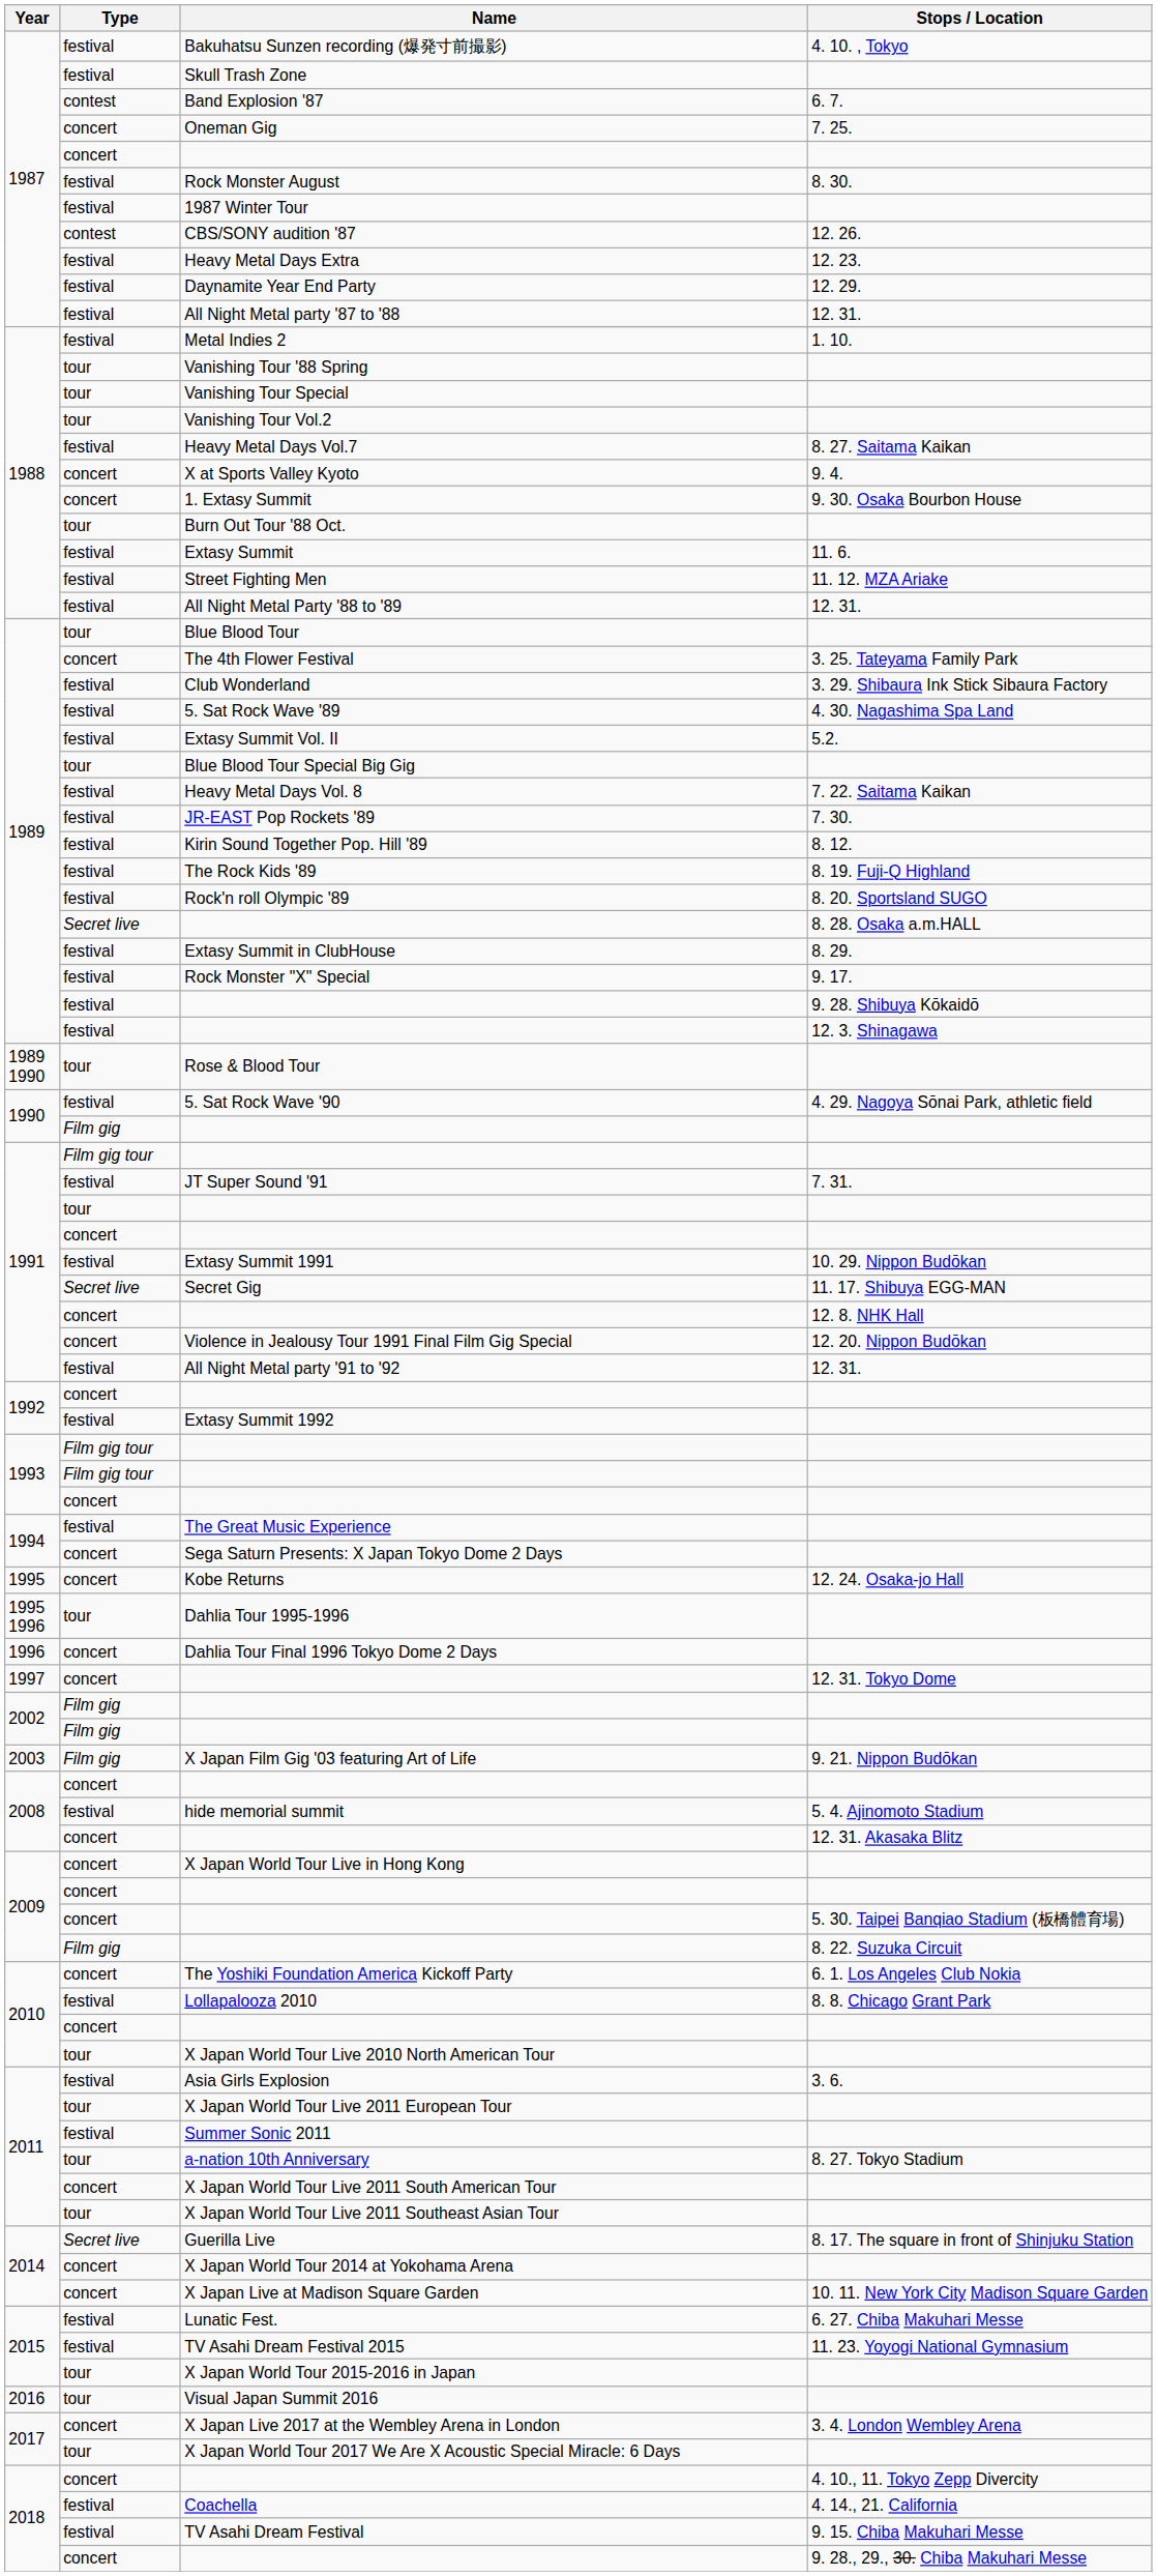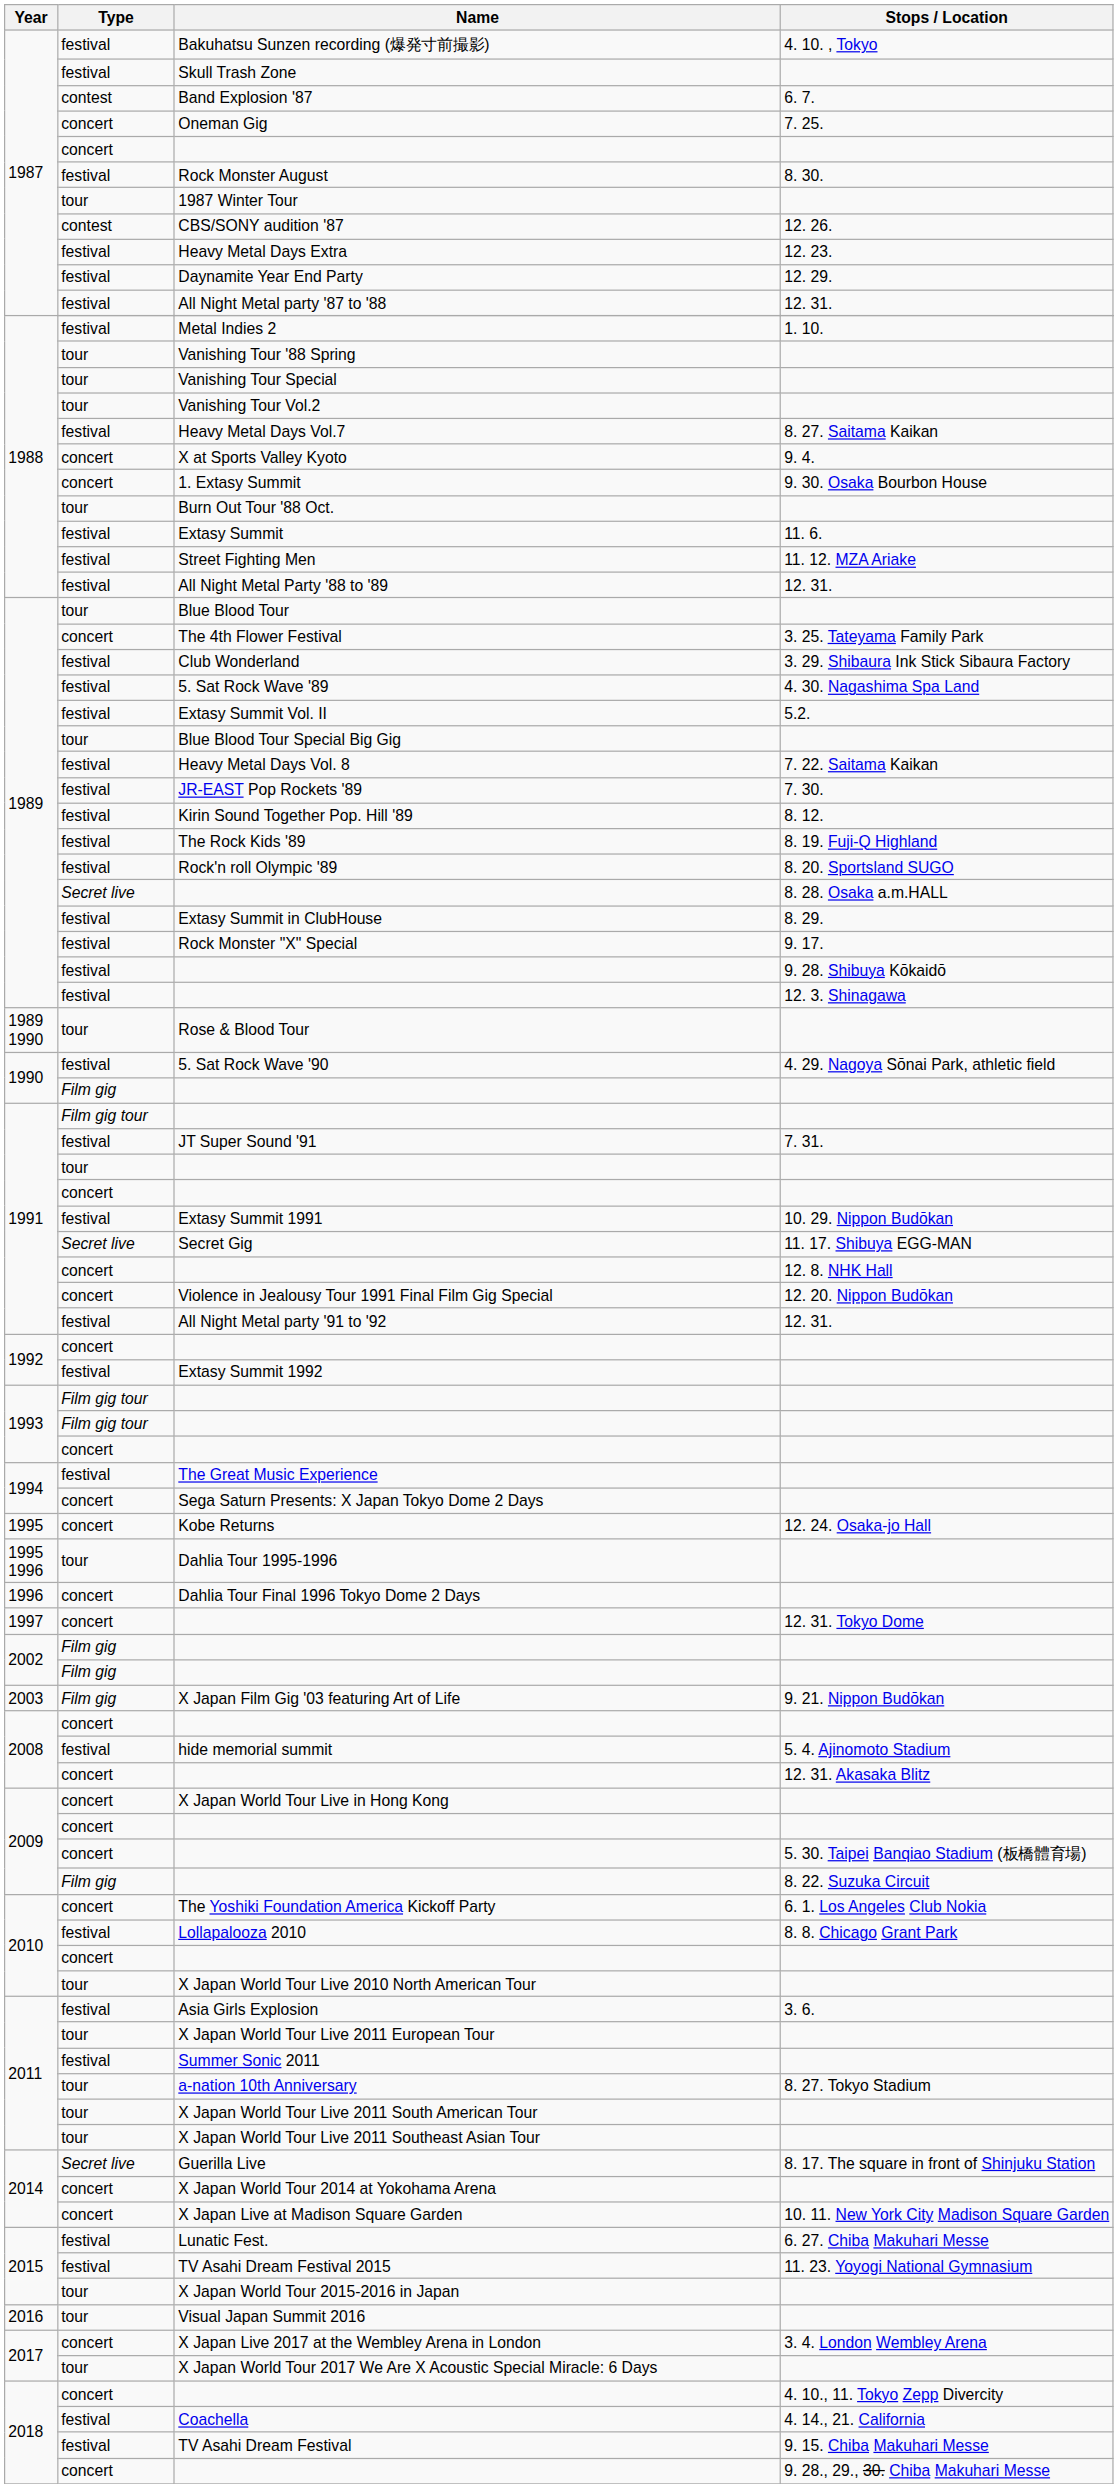 <table class="wikitable sortable" style="font-size:small">
 <tr>
 <th>Year</th>
 <th>Type</th>
 <th>Name</th>
 <th style="width:30%">Stops / Location</th>
 </tr>
 <tr>
 <td rowspan=11>1987</td>
 <td>festival</td>
 <td>Bakuhatsu Sunzen recording (爆発寸前撮影)</td>
 <td>4. 10. , <a href='#'>Tokyo</a></td>
 </tr>
 <tr>
 <td>festival</td>
 <td>Skull Trash Zone</td>
 <td></td>
 </tr>
 <tr>
 <td>contest</td>
 <td>Band Explosion '87</td>
 <td>6. 7. </td>
 </tr>
 <tr>
 <td>concert</td>
 <td>Oneman Gig</td>
 <td>7. 25. </td>
 </tr>
 <tr>
 <td>concert</td>
 <td></td>
 <td></td>
 </tr>
 <tr>
 <td>festival</td>
 <td>Rock Monster August</td>
 <td>8. 30. </td>
 </tr>
 <tr>
-<td>festival</td>
+<td>tour</td>
 <td>1987 Winter Tour</td>
 <td></td>
 </tr>
 <tr>
 <td>contest</td>
 <td>CBS/SONY audition '87</td>
 <td>12. 26.</td>
 </tr>
 <tr>
 <td>festival</td>
 <td>Heavy Metal Days Extra</td>
 <td>12. 23. </td>
 </tr>
 <tr>
 <td>festival</td>
 <td>Daynamite Year End Party</td>
 <td>12. 29. </td>
 </tr>
 <tr>
 <td>festival</td>
 <td>All Night Metal party '87 to '88</td>
 <td>12. 31. </td>
 </tr>
 <tr>
 <td rowspan=12>1988</td>
 </tr>
 <tr>
 <td>festival</td>
 <td>Metal Indies 2</td>
 <td>1. 10. </td>
 </tr>
 <tr>
 <td>tour</td>
 <td>Vanishing Tour '88 Spring</td>
 <td></td>
 </tr>
 <tr>
 <td>tour</td>
 <td>Vanishing Tour Special</td>
 <td></td>
 </tr>
 <tr>
 <td>tour</td>
 <td>Vanishing Tour Vol.2</td>
 <td></td>
 </tr>
 <tr>
 <td>festival</td>
 <td>Heavy Metal Days Vol.7</td>
 <td>8. 27. <a href='#'>Saitama</a> Kaikan</td>
 </tr>
 <tr>
 <td>concert</td>
 <td>X at Sports Valley Kyoto</td>
 <td>9. 4. </td>
 </tr>
 <tr>
 <td>concert</td>
 <td>1. Extasy Summit</td>
 <td>9. 30. <a href='#'>Osaka</a> Bourbon House</td>
 </tr>
 <tr>
 <td>tour</td>
 <td>Burn Out Tour '88 Oct.</td>
 <td></td>
 </tr>
 <tr>
 <td>festival</td>
 <td>Extasy Summit</td>
 <td>11. 6. </td>
 </tr>
 <tr>
 <td>festival</td>
 <td>Street Fighting Men</td>
 <td>11. 12. <a href='#'>MZA Ariake</a></td>
 </tr>
 <tr>
 <td>festival</td>
 <td>All Night Metal Party '88 to '89</td>
 <td>12. 31. </td>
 </tr>
 <tr>
 <td rowspan=16>1989</td>
 <td>tour</td>
 <td>Blue Blood Tour</td>
 <td></td>
 </tr>
 <tr>
 <td>concert</td>
 <td>The 4th Flower Festival <br></td>
 <td>3. 25. <a href='#'>Tateyama</a> Family Park</td>
 </tr>
 <tr>
 <td>festival</td>
 <td>Club Wonderland</td>
 <td>3. 29. <a href='#'>Shibaura</a> Ink Stick Sibaura Factory</td>
 </tr>
 <tr>
 <td>festival</td>
 <td>5. Sat Rock Wave '89</td>
 <td>4. 30. <a href='#'>Nagashima Spa Land</a></td>
 </tr>
 <tr>
 <td>festival</td>
 <td>Extasy Summit Vol. II</td>
 <td>5.2. </td>
 </tr>
 <tr>
 <td>tour</td>
 <td>Blue Blood Tour Special Big Gig</td>
 <td></td>
 </tr>
 <tr>
 <td>festival</td>
 <td>Heavy Metal Days Vol. 8</td>
 <td>7. 22. <a href='#'>Saitama</a> Kaikan</td>
 </tr>
 <tr>
 <td>festival</td>
 <td><a href='#'>JR-EAST</a> Pop Rockets '89</td>
 <td>7. 30. </td>
 </tr>
 <tr>
 <td>festival</td>
 <td>Kirin Sound Together Pop. Hill '89</td>
 <td>8. 12. </td>
 </tr>
 <tr>
 <td>festival</td>
 <td>The Rock Kids '89</td>
 <td>8. 19. <a href='#'>Fuji-Q Highland</a></td>
 </tr>
 <tr>
 <td>festival</td>
 <td>Rock'n roll Olympic '89</td>
 <td>8. 20. <a href='#'>Sportsland SUGO</a></td>
 </tr>
 <tr>
 <td><em>Secret live</em></td>
 <td></td>
 <td>8. 28. <a href='#'>Osaka</a> a.m.HALL</td>
 </tr>
 <tr>
 <td>festival</td>
 <td>Extasy Summit in ClubHouse</td>
 <td>8. 29. </td>
 </tr>
 <tr>
 <td>festival</td>
 <td>Rock Monster "X" Special</td>
 <td>9. 17. </td>
 </tr>
 <tr>
 <td>festival</td>
 <td></td>
 <td>9. 28. <a href='#'>Shibuya</a> Kōkaidō</td>
 </tr>
 <tr>
 <td>festival</td>
 <td></td>
 <td>12. 3. <a href='#'>Shinagawa</a> </td>
 </tr>
 <tr>
 <td>1989<br>1990</td>
 <td>tour</td>
 <td>Rose & Blood Tour</td>
 <td></td>
 </tr>
 <tr>
 <td rowspan=2>1990</td>
 <td>festival</td>
 <td>5. Sat Rock Wave '90</td>
 <td>4. 29. <a href='#'>Nagoya</a> Sōnai Park, athletic field</td>
 </tr>
 <tr>
 <td><em>Film gig</em></td>
 <td></td>
 <td></td>
 </tr>
 <tr>
 <td rowspan=9>1991</td>
 <td><em>Film gig tour</em></td>
 <td></td>
 <td></td>
 </tr>
 <tr>
 <td>festival</td>
 <td>JT Super Sound '91 </td>
 <td>7. 31. </td>
 </tr>
 <tr>
 <td>tour</td>
 <td><br></td>
 <td></td>
 </tr>
 <tr>
 <td>concert</td>
 <td></td>
 <td></td>
 </tr>
 <tr>
 <td>festival</td>
 <td>Extasy Summit 1991</td>
 <td>10. 29. <a href='#'>Nippon Budōkan</a></td>
 </tr>
 <tr>
 <td><em>Secret live</em></td>
 <td>Secret Gig</td>
 <td>11. 17. <a href='#'>Shibuya</a> EGG-MAN</td>
 </tr>
 <tr>
 <td>concert</td>
 <td></td>
 <td>12. 8. <a href='#'>NHK Hall</a></td>
 </tr>
 <tr>
 <td>concert</td>
 <td> Violence in Jealousy Tour 1991 Final Film Gig Special</td>
 <td>12. 20. <a href='#'>Nippon Budōkan</a></td>
 </tr>
 <tr>
 <td>festival</td>
 <td>All Night Metal party '91 to '92</td>
 <td>12. 31. </td>
 </tr>
 <tr>
 <td rowspan=2>1992</td>
 <td>concert</td>
 <td></td>
 <td></td>
 </tr>
 <tr>
 <td>festival</td>
 <td>Extasy Summit 1992</td>
 <td></td>
 </tr>
 <tr>
 <td rowspan=3>1993</td>
 <td><em>Film gig tour</em></td>
 <td></td>
 <td></td>
 </tr>
 <tr>
 <td><em>Film gig tour</em></td>
 <td> </td>
 <td></td>
 </tr>
 <tr>
 <td>concert</td>
 <td></td>
 <td></td>
 </tr>
 <tr>
 <td rowspan=2>1994</td>
 <td>festival</td>
 <td><a href='#'>The Great Music Experience</a></td>
 <td></td>
 </tr>
 <tr>
 <td>concert</td>
 <td>Sega Saturn Presents: X Japan Tokyo Dome 2 Days</td>
 <td></td>
 </tr>
 <tr>
 <td>1995</td>
 <td>concert</td>
 <td> Kobe Returns</td>
 <td>12. 24. <a href='#'>Osaka-jo Hall</a></td>
 </tr>
 <tr>
 <td>1995<br>1996</td>
 <td>tour</td>
 <td>Dahlia Tour 1995-1996</td>
 <td></td>
 </tr>
 <tr>
 <td>1996</td>
 <td>concert</td>
 <td>Dahlia Tour Final 1996 Tokyo Dome 2 Days</td>
 <td></td>
 </tr>
 <tr>
 <td>1997</td>
 <td>concert</td>
 <td></td>
 <td>12. 31. <a href='#'>Tokyo Dome</a></td>
 </tr>
 <tr>
 <td rowspan=2>2002</td>
 <td><em>Film gig</em></td>
 <td></td>
 <td></td>
 </tr>
 <tr>
 <td><em>Film gig</em></td>
 <td></td>
 <td></td>
 </tr>
 <tr>
 <td>2003</td>
 <td><em>Film gig</em></td>
 <td>X Japan Film Gig '03 featuring Art of Life</td>
 <td>9. 21. <a href='#'>Nippon Budōkan</a></td>
 </tr>
 <tr>
 <td rowspan=3>2008</td>
 <td>concert</td>
 <td></td>
 <td></td>
 </tr>
 <tr>
 <td>festival</td>
 <td>hide memorial summit</td>
 <td>5. 4. <a href='#'>Ajinomoto Stadium</a></td>
 </tr>
 <tr>
 <td>concert</td>
 <td></td>
 <td>12. 31. <a href='#'>Akasaka Blitz</a></td>
 </tr>
 <tr>
 <td rowspan=4>2009</td>
 <td>concert</td>
 <td>X Japan World Tour Live in Hong Kong</td>
 <td></td>
 </tr>
 <tr>
 <td>concert</td>
 <td></td>
 <td></td>
 </tr>
 <tr>
 <td>concert</td>
 <td></td>
 <td>5. 30. <a href='#'>Taipei</a> <a href='#'>Banqiao Stadium</a> (板橋體育場)</td>
 </tr>
 <tr>
 <td><em>Film gig</em></td>
 <td></td>
 <td>8. 22. <a href='#'>Suzuka Circuit</a></td>
 </tr>
 <tr>
 <td rowspan=4>2010</td>
 <td>concert</td>
 <td>The <a href='#'>Yoshiki Foundation America</a> Kickoff Party</td>
 <td>6. 1. <a href='#'>Los Angeles</a> <a href='#'>Club Nokia</a></td>
 </tr>
 <tr>
 <td>festival</td>
 <td><a href='#'>Lollapalooza</a> 2010</td>
 <td>8. 8.  <a href='#'>Chicago</a> <a href='#'>Grant Park</a></td>
 </tr>
 <tr>
 <td>concert</td>
 <td></td>
 <td></td>
 </tr>
 <tr>
 <td>tour</td>
 <td>X Japan World Tour Live 2010 North American Tour</td>
 <td></td>
 </tr>
 <tr>
 <td rowspan=6>2011</td>
 <td>festival</td>
 <td>Asia Girls Explosion</td>
 <td>3. 6. </td>
 </tr>
 <tr>
 <td>tour</td>
 <td>X Japan World Tour Live 2011 European Tour</td>
 <td></td>
 </tr>
 <tr>
 <td>festival</td>
 <td><a href='#'>Summer Sonic</a> 2011</td>
 <td></td>
 </tr>
 <tr>
 <td>tour</td>
 <td><a href='#'>a-nation 10th Anniversary</a></td>
 <td>8. 27. Tokyo Stadium</td>
 </tr>
 <tr>
-<td>concert</td>
+<td>tour</td>
 <td>X Japan World Tour Live 2011 South American Tour</td>
 <td></td>
 </tr>
 <tr>
 <td>tour</td>
 <td>X Japan World Tour Live 2011 Southeast Asian Tour</td>
 <td></td>
 </tr>
 <tr>
 <td rowspan=3>2014</td>
 <td><em>Secret live</em></td>
 <td>Guerilla Live</td>
 <td>8. 17. The square in front of <a href='#'>Shinjuku Station</a></td>
 </tr>
 <tr>
 <td>concert</td>
 <td>X Japan World Tour 2014 at Yokohama Arena</td>
 <td></td>
 </tr>
 <tr>
 <td>concert</td>
 <td>X Japan Live at Madison Square Garden</td>
 <td>10. 11.  <a href='#'>New York City</a> <a href='#'>Madison Square Garden</a></td>
 </tr>
 <tr>
 <td rowspan=3>2015</td>
 <td>festival</td>
 <td>Lunatic Fest.</td>
 <td>6. 27. <a href='#'>Chiba</a> <a href='#'>Makuhari Messe</a></td>
 </tr>
 <tr>
 <td>festival</td>
 <td>TV Asahi Dream Festival 2015</td>
 <td>11. 23. <a href='#'>Yoyogi National Gymnasium</a></td>
 </tr>
 <tr>
 <td>tour</td>
 <td>X Japan World Tour 2015-2016 in Japan</td>
 <td></td>
 </tr>
 <tr>
 <td rowspan=1>2016</td>
 <td>tour</td>
 <td>Visual Japan Summit 2016</td>
 <td></td>
 </tr>
 <tr>
 <td rowspan=2>2017</td>
 <td>concert</td>
 <td>X Japan Live 2017 at the Wembley Arena in London</td>
 <td>3. 4.  <a href='#'>London</a> <a href='#'>Wembley Arena</a></td>
 </tr>
 <tr>
 <td>tour</td>
 <td>X Japan World Tour 2017 We Are X Acoustic Special Miracle:  6 Days</td>
 <td></td>
 </tr>
 <tr>
 <td rowspan="4">2018</td>
 <td>concert</td>
 <td></td>
 <td>4. 10., 11. <a href='#'>Tokyo</a> <a href='#'>Zepp</a> Divercity</td>
 </tr>
 <tr>
 <td>festival</td>
 <td><a href='#'>Coachella</a></td>
 <td>4. 14., 21. <a href='#'>California</a></td>
 </tr>
 <tr>
 <td>festival</td>
 <td>TV Asahi Dream Festival</td>
 <td>9. 15. <a href='#'>Chiba</a> <a href='#'>Makuhari Messe</a></td>
 </tr>
 <tr>
 <td>concert</td>
 <td></td>
 <td>9. 28., 29., <del>30.</del> <a href='#'>Chiba</a> <a href='#'>Makuhari Messe</a></td>
 </tr>
 </table>
